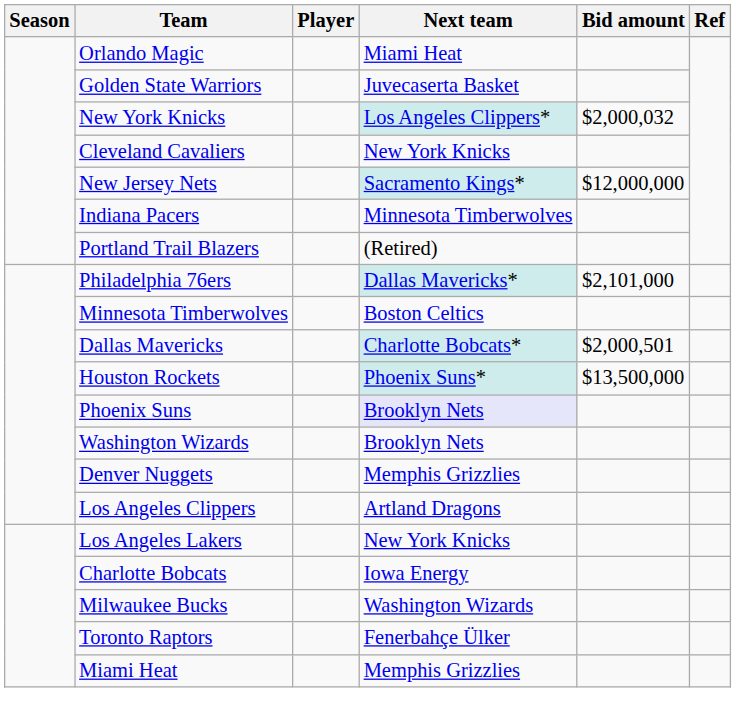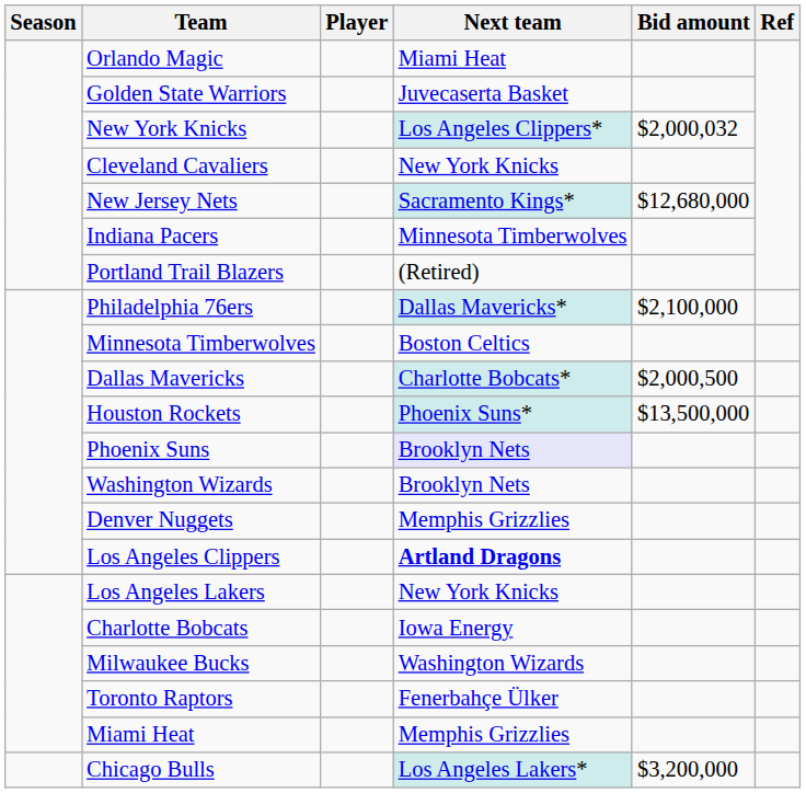 <table class="wikitable sortable">
 <tr>
 <th>Season</th>
 <th>Team</th>
 <th>Player</th>
 <th>Next team</th>
 <th>Bid amount</th>
 <th class="unsortable">Ref</th>
 </tr>
 <tr>
 <td rowspan=7></td>
 <td><a href='#'>Orlando Magic</a></td>
 <td></td>
 <td><a href='#'>Miami Heat</a></td>
 <td></td>
 <td rowspan=7></td>
 </tr>
 <tr>
 <td><a href='#'>Golden State Warriors</a></td>
 <td></td>
 <td> <a href='#'>Juvecaserta Basket</a></td>
 <td></td>
 </tr>
 <tr>
 <td><a href='#'>New York Knicks</a></td>
 <td></td>
 <td bgcolor=CFECEC><a href='#'>Los Angeles Clippers</a>*</td>
 <td>$2,000,032</td>
 </tr>
 <tr>
 <td><a href='#'>Cleveland Cavaliers</a></td>
 <td></td>
 <td><a href='#'>New York Knicks</a></td>
 <td></td>
 </tr>
 <tr>
 <td><a href='#'>New Jersey Nets</a></td>
 <td></td>
 <td bgcolor=CFECEC><a href='#'>Sacramento Kings</a>*</td>
-<td>$12,000,000</td>
+<td>$12,680,000</td>
 </tr>
 <tr>
 <td><a href='#'>Indiana Pacers</a></td>
 <td></td>
 <td><a href='#'>Minnesota Timberwolves</a></td>
 <td></td>
 </tr>
 <tr>
 <td><a href='#'>Portland Trail Blazers</a></td>
 <td></td>
 <td> (Retired)</td>
 <td></td>
 </tr>
 <tr>
 <td rowspan=8></td>
 <td><a href='#'>Philadelphia 76ers</a></td>
 <td></td>
 <td bgcolor=CFECEC><a href='#'>Dallas Mavericks</a>*</td>
-<td>$2,101,000</td>
+<td>$2,100,000</td>
 <td></td>
 </tr>
 <tr>
 <td><a href='#'>Minnesota Timberwolves</a></td>
 <td></td>
 <td><a href='#'>Boston Celtics</a></td>
 <td></td>
 <td></td>
 </tr>
 <tr>
 <td><a href='#'>Dallas Mavericks</a></td>
 <td></td>
 <td bgcolor=CFECEC><a href='#'>Charlotte Bobcats</a>*</td>
-<td>$2,000,501</td>
+<td>$2,000,500</td>
 <td></td>
 </tr>
 <tr>
 <td><a href='#'>Houston Rockets</a></td>
 <td></td>
 <td bgcolor=CFECEC><a href='#'>Phoenix Suns</a>*</td>
 <td>$13,500,000</td>
 <td></td>
 </tr>
 <tr>
 <td><a href='#'>Phoenix Suns</a></td>
 <td></td>
 <td style="background: lavender;"><a href='#'>Brooklyn Nets</a></td>
 <td></td>
 <td></td>
 </tr>
 <tr>
 <td><a href='#'>Washington Wizards</a></td>
 <td></td>
 <td><a href='#'>Brooklyn Nets</a></td>
 <td></td>
 <td></td>
 </tr>
 <tr>
 <td><a href='#'>Denver Nuggets</a></td>
 <td></td>
 <td><a href='#'>Memphis Grizzlies</a></td>
 <td></td>
 <td></td>
 </tr>
 <tr>
 <td><a href='#'>Los Angeles Clippers</a></td>
 <td></td>
-<td> <a href='#'>Artland Dragons</a></td>
+<td><strong> <a href='#'>Artland Dragons</a></strong></td>
 <td></td>
 <td></td>
 </tr>
 <tr>
 <td rowspan=5></td>
 <td><a href='#'>Los Angeles Lakers</a></td>
 <td></td>
 <td><a href='#'>New York Knicks</a></td>
 <td></td>
 <td></td>
 </tr>
 <tr>
 <td><a href='#'>Charlotte Bobcats</a></td>
 <td></td>
 <td><a href='#'>Iowa Energy</a></td>
 <td></td>
 <td></td>
 </tr>
 <tr>
 <td><a href='#'>Milwaukee Bucks</a></td>
 <td></td>
 <td><a href='#'>Washington Wizards</a></td>
 <td></td>
 <td></td>
 </tr>
 <tr>
 <td><a href='#'>Toronto Raptors</a></td>
 <td></td>
 <td> <a href='#'>Fenerbahçe Ülker</a></td>
 <td></td>
 <td></td>
 </tr>
 <tr>
 <td><a href='#'>Miami Heat</a></td>
 <td></td>
 <td><a href='#'>Memphis Grizzlies</a></td>
 <td></td>
 <td></td>
 </tr>
+<tr>
+<td></td>
+<td><a href='#'>Chicago Bulls</a></td>
+<td></td>
+<td bgcolor=CFECEC><a href='#'>Los Angeles Lakers</a>*</td>
+<td>$3,200,000</td>
+<td></td>
+</tr>
 </table>
